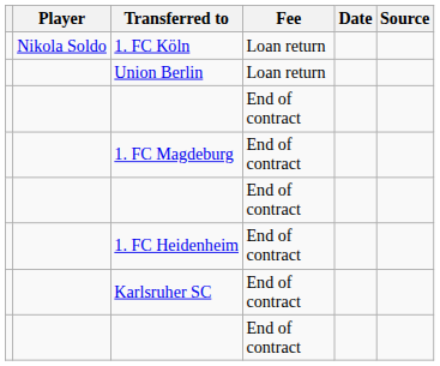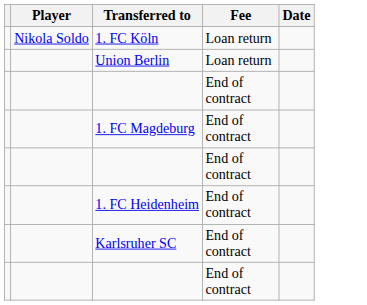 <table class="wikitable plainrowheaders sortable">
 <tr>
 <th></th>
 <th scope="col">Player</th>
 <th>Transferred to</th>
 <th style="width: 80px;">Fee</th>
 <th scope="col">Date</th>
-<th scope="col">Source</th>
 </tr>
 <tr>
 <td align="center"></td>
 <td> <a href='#'>Nikola Soldo</a></td>
 <td> <a href='#'>1. FC Köln</a></td>
 <td>Loan return</td>
-<td></td>
 <td></td>
 </tr>
 <tr>
 <td align="center"></td>
 <td></td>
 <td> <a href='#'>Union Berlin</a></td>
 <td>Loan return</td>
 <td></td>
+</tr>
+<tr>
+<td align="center"></td>
+<td></td>
+<td></td>
+<td>End of contract</td>
+<td></td>
+</tr>
+<tr>
+<td align="center"></td>
+<td></td>
+<td> <a href='#'>1. FC Magdeburg</a></td>
+<td>End of contract</td>
 <td></td>
 </tr>
 <tr>
 <td align="center"></td>
 <td></td>
 <td></td>
 <td>End of contract</td>
 <td></td>
+</tr>
+<tr>
+<td align="center"></td>
+<td></td>
+<td> <a href='#'>1. FC Heidenheim</a></td>
+<td>End of contract</td>
 <td></td>
 </tr>
 <tr>
 <td align="center"></td>
 <td></td>
-<td> <a href='#'>1. FC Magdeburg</a></td>
+<td> <a href='#'>Karlsruher SC</a></td>
 <td>End of contract</td>
-<td></td>
 <td></td>
 </tr>
 <tr>
 <td align="center"></td>
 <td></td>
 <td></td>
 <td>End of contract</td>
 <td></td>
-<td></td>
-</tr>
-<tr>
-<td align="center"></td>
-<td></td>
-<td> <a href='#'>1. FC Heidenheim</a></td>
-<td>End of contract</td>
-<td></td>
-<td></td>
-</tr>
-<tr>
-<td align="center"></td>
-<td></td>
-<td> <a href='#'>Karlsruher SC</a></td>
-<td>End of contract</td>
-<td></td>
-<td></td>
-</tr>
-<tr>
-<td align="center"></td>
-<td></td>
-<td></td>
-<td>End of contract</td>
-<td></td>
-<td></td>
 </tr>
 </table>
